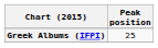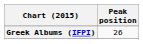 <table class="wikitable sortable plainrowheaders" style="text-align:center">
 <tr>
 <th scope="col">Chart (2015)</th>
 <th scope="col">Peak<br> position</th>
 </tr>
 <tr>
 </tr>
 <tr>
 </tr>
 <tr>
 </tr>
 <tr>
 </tr>
 <tr>
 </tr>
 <tr>
 </tr>
 <tr>
 </tr>
 <tr>
 <th scope="row">Greek Albums (<a href='#'>IFPI</a>)</th>
-<td>25</td>
+<td>26</td>
 </tr>
 <tr>
 </tr>
 <tr>
 </tr>
 <tr>
 </tr>
 <tr>
 </tr>
 <tr>
 </tr>
 <tr>
 </tr>
 <tr>
 </tr>
 <tr>
 </tr>
 <tr>
 </tr>
 <tr>
 </tr>
 <tr>
 </tr>
 <tr>
 </tr>
 <tr>
 </tr>
 </table>
